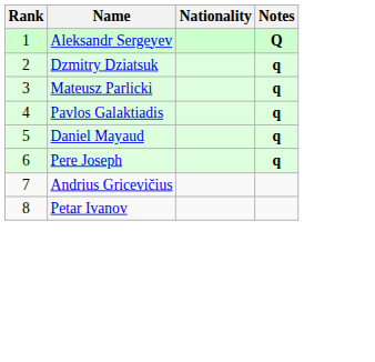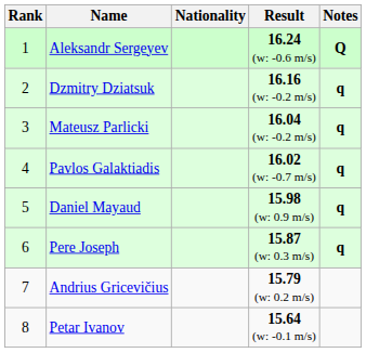 <table class="wikitable sortable" style="text-align:center">
 <tr>
 <th>Rank</th>
 <th>Name</th>
 <th>Nationality</th>
+<th>Result</th>
 <th>Notes</th>
 </tr>
 <tr bgcolor=ccffcc>
 <td>1</td>
 <td align=left><a href='#'>Aleksandr Sergeyev</a></td>
 <td align=left></td>
+<td><strong>16.24</strong><br><small>(w: -0.6 m/s)</small></td>
 <td><strong>Q</strong></td>
 </tr>
 <tr bgcolor=ddffdd>
 <td>2</td>
 <td align=left><a href='#'>Dzmitry Dziatsuk</a></td>
 <td align=left></td>
+<td><strong>16.16</strong><br><small>(w: -0.2 m/s)</small></td>
 <td><strong>q</strong></td>
 </tr>
 <tr bgcolor=ddffdd>
 <td>3</td>
 <td align=left><a href='#'>Mateusz Parlicki</a></td>
 <td align=left></td>
+<td><strong>16.04</strong><br><small>(w: -0.2 m/s)</small></td>
 <td><strong>q</strong></td>
 </tr>
 <tr bgcolor=ddffdd>
 <td>4</td>
 <td align=left><a href='#'>Pavlos Galaktiadis</a></td>
 <td align=left></td>
+<td><strong>16.02</strong><br><small>(w: -0.7 m/s)</small></td>
 <td><strong>q</strong></td>
 </tr>
 <tr bgcolor=ddffdd>
 <td>5</td>
 <td align=left><a href='#'>Daniel Mayaud</a></td>
 <td align=left></td>
+<td><strong>15.98</strong><br><small>(w: 0.9 m/s)</small></td>
 <td><strong>q</strong></td>
 </tr>
 <tr bgcolor=ddffdd>
 <td>6</td>
 <td align=left><a href='#'>Pere Joseph</a></td>
 <td align=left></td>
+<td><strong>15.87</strong><br><small>(w: 0.3 m/s)</small></td>
 <td><strong>q</strong></td>
 </tr>
 <tr>
 <td>7</td>
 <td align=left><a href='#'>Andrius Gricevičius</a></td>
 <td align=left></td>
+<td><strong>15.79</strong><br><small>(w: 0.2 m/s)</small></td>
 <td></td>
 </tr>
 <tr>
 <td>8</td>
 <td align=left><a href='#'>Petar Ivanov</a></td>
 <td align=left></td>
+<td><strong>15.64</strong><br><small>(w: -0.1 m/s)</small></td>
 <td></td>
 </tr>
 </table>
